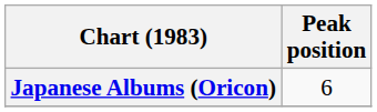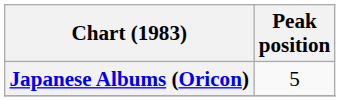 <table class="wikitable sortable plainrowheaders">
 <tr>
 <th>Chart (1983)</th>
 <th>Peak<br>position</th>
 </tr>
 <tr>
 <th scope="row"><a href='#'>Japanese Albums</a> (<a href='#'>Oricon</a>)</th>
-<td align="center">6</td>
+<td align="center">5</td>
 </tr>
 <tr>
 </tr>
 <tr>
 </tr>
 </table>
